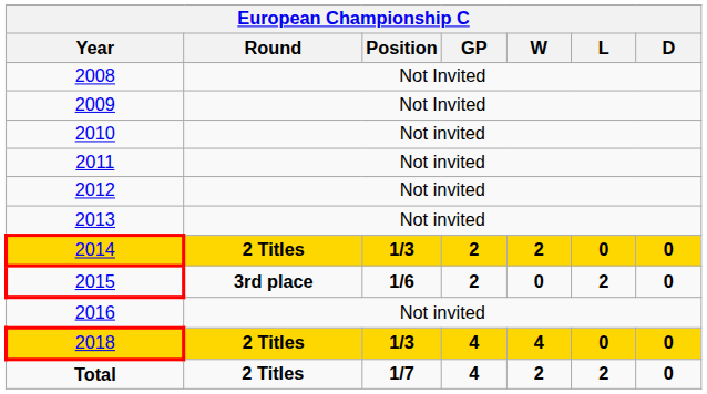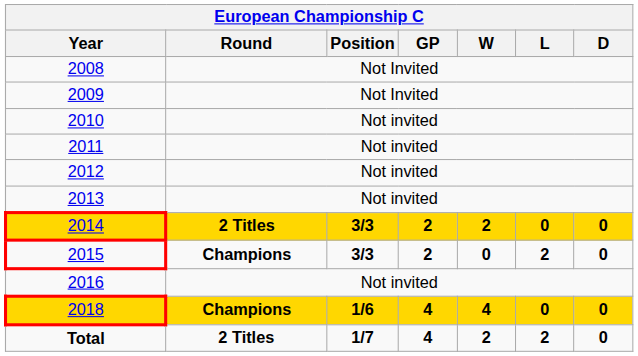 <table class="wikitable" style="text-align: center;">
 <tr>
 <th colspan="7"><a href='#'>European Championship C</a></th>
 </tr>
 <tr>
 <th width="150">Year</th>
 <th width="150">Round</th>
 <th width="50">Position</th>
 <th width="50">GP</th>
 <th width="50">W</th>
 <th width="50">L</th>
 <th width="50">D</th>
 </tr>
 <tr>
 <td>  <a href='#'>2008</a></td>
 <td colspan="6">Not Invited</td>
 </tr>
 <tr>
 <td>  <a href='#'>2009</a></td>
 <td colspan="6">Not Invited</td>
 </tr>
 <tr>
 <td> <a href='#'>2010</a></td>
 <td colspan="6">Not invited</td>
 </tr>
 <tr>
 <td> <a href='#'>2011</a></td>
 <td colspan="6">Not invited</td>
 </tr>
 <tr>
 <td> <a href='#'>2012</a></td>
 <td colspan="6">Not invited</td>
 </tr>
 <tr>
 <td>   <a href='#'>2013</a></td>
 <td colspan="6">Not invited</td>
 </tr>
 <tr style="background:Gold;">
 <td style="border: 3px solid red">  <a href='#'>2014</a></td>
 <td><strong>2 Titles</strong></td>
-<td><strong>1/3</strong></td>
+<td><strong>3/3</strong></td>
 <td><strong>2</strong></td>
 <td><strong>2</strong></td>
 <td><strong>0</strong></td>
 <td><strong>0</strong></td>
 </tr>
 <tr style="background:Bronze;">
 <td style="border: 3px solid red">   <a href='#'>2015</a></td>
-<td><strong>3rd place</strong></td>
-<td><strong>1/6</strong></td>
+<td><strong>Champions</strong></td>
+<td><strong>3/3</strong></td>
 <td><strong>2</strong></td>
 <td><strong>0</strong></td>
 <td><strong>2</strong></td>
 <td><strong>0</strong></td>
 </tr>
 <tr>
 <td style="border: ">   <a href='#'>2016</a></td>
 <td colspan="6">Not invited</td>
 </tr>
 <tr style="background:Gold;">
 <td style="border: 3px solid red">       <a href='#'>2018</a></td>
-<td><strong>2 Titles</strong></td>
-<td><strong>1/3</strong></td>
+<td><strong>Champions</strong></td>
+<td><strong>1/6</strong></td>
 <td><strong>4</strong></td>
 <td><strong>4</strong></td>
 <td><strong>0</strong></td>
 <td><strong>0</strong></td>
 </tr>
 <tr>
 <td><strong>Total</strong></td>
 <td><strong>2 Titles</strong></td>
 <td><strong>1/7</strong></td>
 <td><strong>4</strong></td>
 <td><strong>2</strong></td>
 <td><strong>2</strong></td>
 <td><strong>0</strong></td>
 </tr>
 </table>
